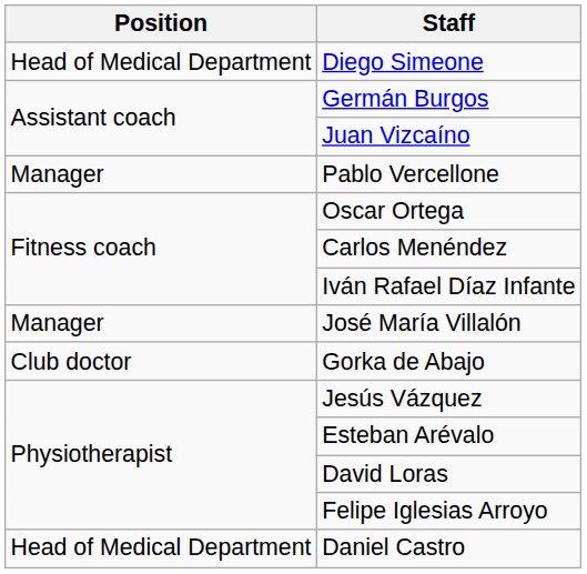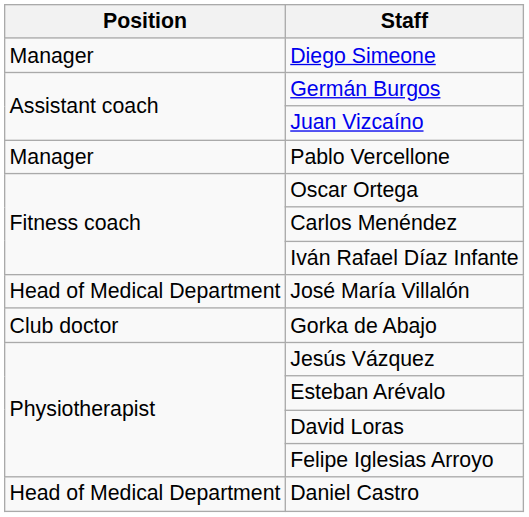 <table class="wikitable">
 <tr>
 <th>Position</th>
 <th>Staff</th>
 </tr>
 <tr>
-<td>Head of Medical Department</td>
+<td>Manager</td>
 <td> <a href='#'>Diego Simeone</a></td>
 </tr>
 <tr>
 <td rowspan="2">Assistant coach</td>
 <td> <a href='#'>Germán Burgos</a></td>
 </tr>
 <tr>
 <td> <a href='#'>Juan Vizcaíno</a></td>
 </tr>
 <tr>
 <td>Manager</td>
 <td> Pablo Vercellone</td>
 </tr>
 <tr>
 <td rowspan="3">Fitness coach</td>
 <td> Oscar Ortega</td>
 </tr>
 <tr>
 <td> Carlos Menéndez</td>
 </tr>
 <tr>
 <td> Iván Rafael Díaz Infante</td>
 </tr>
 <tr>
-<td>Manager</td>
+<td>Head of Medical Department</td>
 <td> José María Villalón</td>
 </tr>
 <tr>
 <td>Club doctor</td>
 <td> Gorka de Abajo</td>
 </tr>
 <tr>
 <td rowspan="4">Physiotherapist</td>
 <td> Jesús Vázquez</td>
 </tr>
 <tr>
 <td> Esteban Arévalo</td>
 </tr>
 <tr>
 <td> David Loras</td>
 </tr>
 <tr>
 <td> Felipe Iglesias Arroyo</td>
 </tr>
 <tr>
 <td>Head of Medical Department</td>
 <td> Daniel Castro</td>
 </tr>
 </table>
